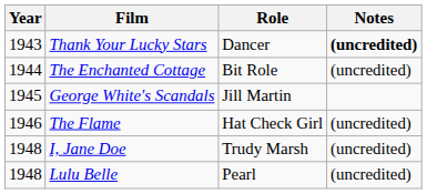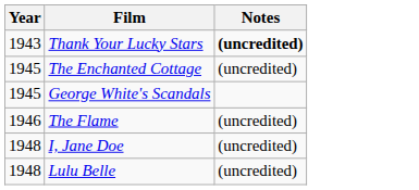 <table class="wikitable sortable">
 <tr>
 <th>Year</th>
 <th>Film</th>
-<th>Role</th>
 <th class="unsortable">Notes</th>
 </tr>
 <tr>
 <td>1943</td>
 <td><em><a href='#'>Thank Your Lucky Stars</a></em></td>
-<td>Dancer</td>
 <td><strong>(uncredited)</strong></td>
 </tr>
 <tr>
-<td>1944</td>
+<td>1945</td>
 <td><em><a href='#'>The Enchanted Cottage</a></em></td>
-<td>Bit Role</td>
 <td>(uncredited)</td>
 </tr>
 <tr>
 <td>1945</td>
 <td><em><a href='#'>George White's Scandals</a></em></td>
-<td>Jill Martin</td>
 <td></td>
 </tr>
 <tr>
 <td>1946</td>
 <td><em><a href='#'>The Flame</a></em></td>
-<td>Hat Check Girl</td>
 <td>(uncredited)</td>
 </tr>
 <tr>
 <td>1948</td>
 <td><em><a href='#'>I, Jane Doe</a></em></td>
-<td>Trudy Marsh</td>
 <td>(uncredited)</td>
 </tr>
 <tr>
 <td>1948</td>
 <td><em><a href='#'>Lulu Belle</a></em></td>
-<td>Pearl</td>
 <td>(uncredited)</td>
 </tr>
 </table>
